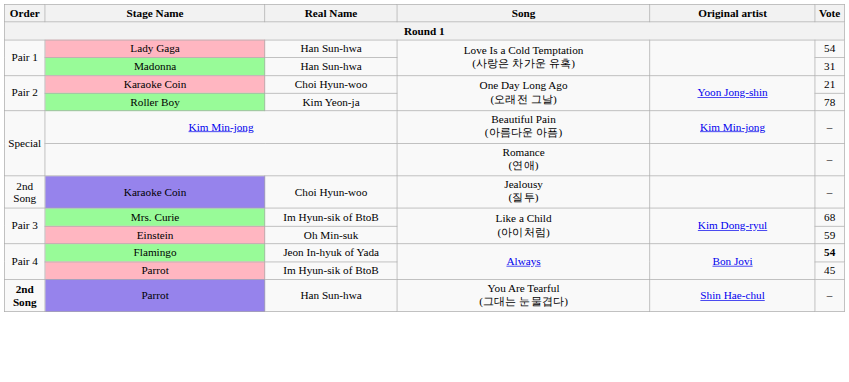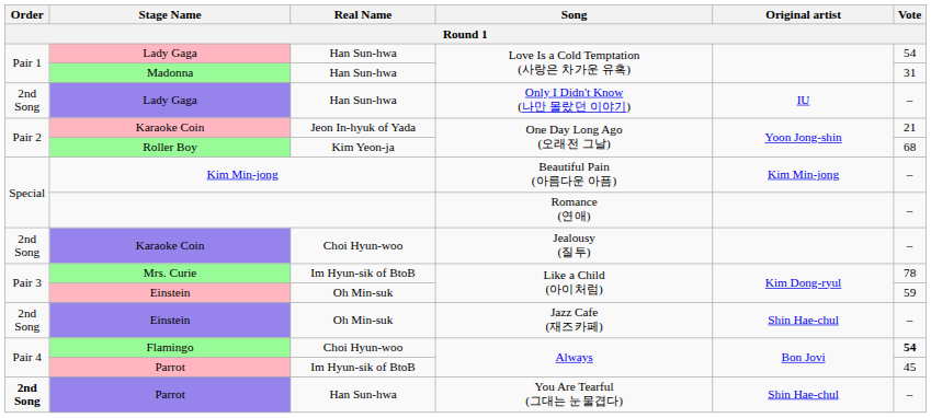 <table class="wikitable" style="text-align:center; width:95%;">
 <tr>
 <th style="width:1%;">Order</th>
 <th style="width:20%;">Stage Name</th>
 <th style="width:12%;">Real Name</th>
 <th style="width:23%;">Song</th>
 <th style="width:15%;">Original artist</th>
 <th style="width:1%;">Vote</th>
 </tr>
 <tr>
 <th colspan=6>Round 1</th>
 </tr>
 <tr>
 <td rowspan=2>Pair 1</td>
 <td bgcolor="lightpink">Lady Gaga</td>
 <td>Han Sun-hwa</td>
 <td rowspan=2>Love Is a Cold Temptation<br>(사랑은 차가운 유혹)</td>
 <td rowspan=2></td>
 <td>54</td>
 </tr>
 <tr>
 <td bgcolor="palegreen">Madonna</td>
 <td>Han Sun-hwa</td>
 <td>31</td>
 </tr>
 <tr>
+<td>2nd Song</td>
+<td bgcolor="#9683EC">Lady Gaga</td>
+<td>Han Sun-hwa</td>
+<td><a href='#'>Only I Didn't Know</a><br>(<a href='#'>나만 몰랐던 이야기</a>)</td>
+<td><a href='#'>IU</a></td>
+<td>–</td>
+</tr>
+<tr>
 <td rowspan=2>Pair 2</td>
 <td bgcolor="lightpink">Karaoke Coin</td>
-<td>Choi Hyun-woo</td>
+<td>Jeon In-hyuk of Yada</td>
 <td rowspan=2>One Day Long Ago<br>(오래전 그날)</td>
 <td rowspan=2><a href='#'>Yoon Jong-shin</a></td>
 <td>21</td>
 </tr>
 <tr>
 <td bgcolor="palegreen">Roller Boy</td>
 <td>Kim Yeon-ja</td>
-<td>78</td>
+<td>68</td>
 </tr>
 <tr>
 <td rowspan=2>Special</td>
 <td colspan=2><a href='#'>Kim Min-jong</a></td>
 <td>Beautiful Pain<br>(아름다운 아픔)</td>
 <td><a href='#'>Kim Min-jong</a></td>
 <td>–</td>
 </tr>
 <tr>
 <td colspan=2></td>
 <td>Romance<br>(연애)</td>
 <td></td>
 <td>–</td>
 </tr>
 <tr>
 <td>2nd Song</td>
 <td bgcolor="#9683EC">Karaoke Coin</td>
 <td>Choi Hyun-woo</td>
 <td>Jealousy<br>(질투)</td>
 <td></td>
 <td>–</td>
 </tr>
 <tr>
 <td rowspan=2>Pair 3</td>
 <td bgcolor="palegreen">Mrs. Curie</td>
 <td>Im Hyun-sik of BtoB</td>
 <td rowspan=2>Like a Child<br>(아이처럼)</td>
 <td rowspan=2><a href='#'>Kim Dong-ryul</a></td>
-<td>68</td>
+<td>78</td>
 </tr>
 <tr>
 <td bgcolor="lightpink">Einstein</td>
 <td>Oh Min-suk</td>
 <td>59</td>
 </tr>
 <tr>
+<td>2nd Song</td>
+<td bgcolor="#9683EC">Einstein</td>
+<td>Oh Min-suk</td>
+<td>Jazz Cafe<br>(재즈카페)</td>
+<td><a href='#'>Shin Hae-chul</a></td>
+<td>–</td>
+</tr>
+<tr>
 <td rowspan=2>Pair 4</td>
 <td bgcolor="palegreen">Flamingo</td>
-<td>Jeon In-hyuk of Yada</td>
+<td>Choi Hyun-woo</td>
 <td rowspan=2><a href='#'>Always</a></td>
 <td rowspan=2><a href='#'>Bon Jovi</a></td>
 <td><strong>54</strong></td>
 </tr>
 <tr>
 <td bgcolor="lightpink">Parrot</td>
 <td>Im Hyun-sik of BtoB</td>
 <td>45</td>
 </tr>
 <tr>
 <td><strong>2nd Song</strong></td>
 <td bgcolor="#9683EC">Parrot</td>
 <td>Han Sun-hwa</td>
 <td>You Are Tearful<br>(그대는 눈물겹다)</td>
 <td><a href='#'>Shin Hae-chul</a></td>
 <td>–</td>
 </tr>
 </table>
